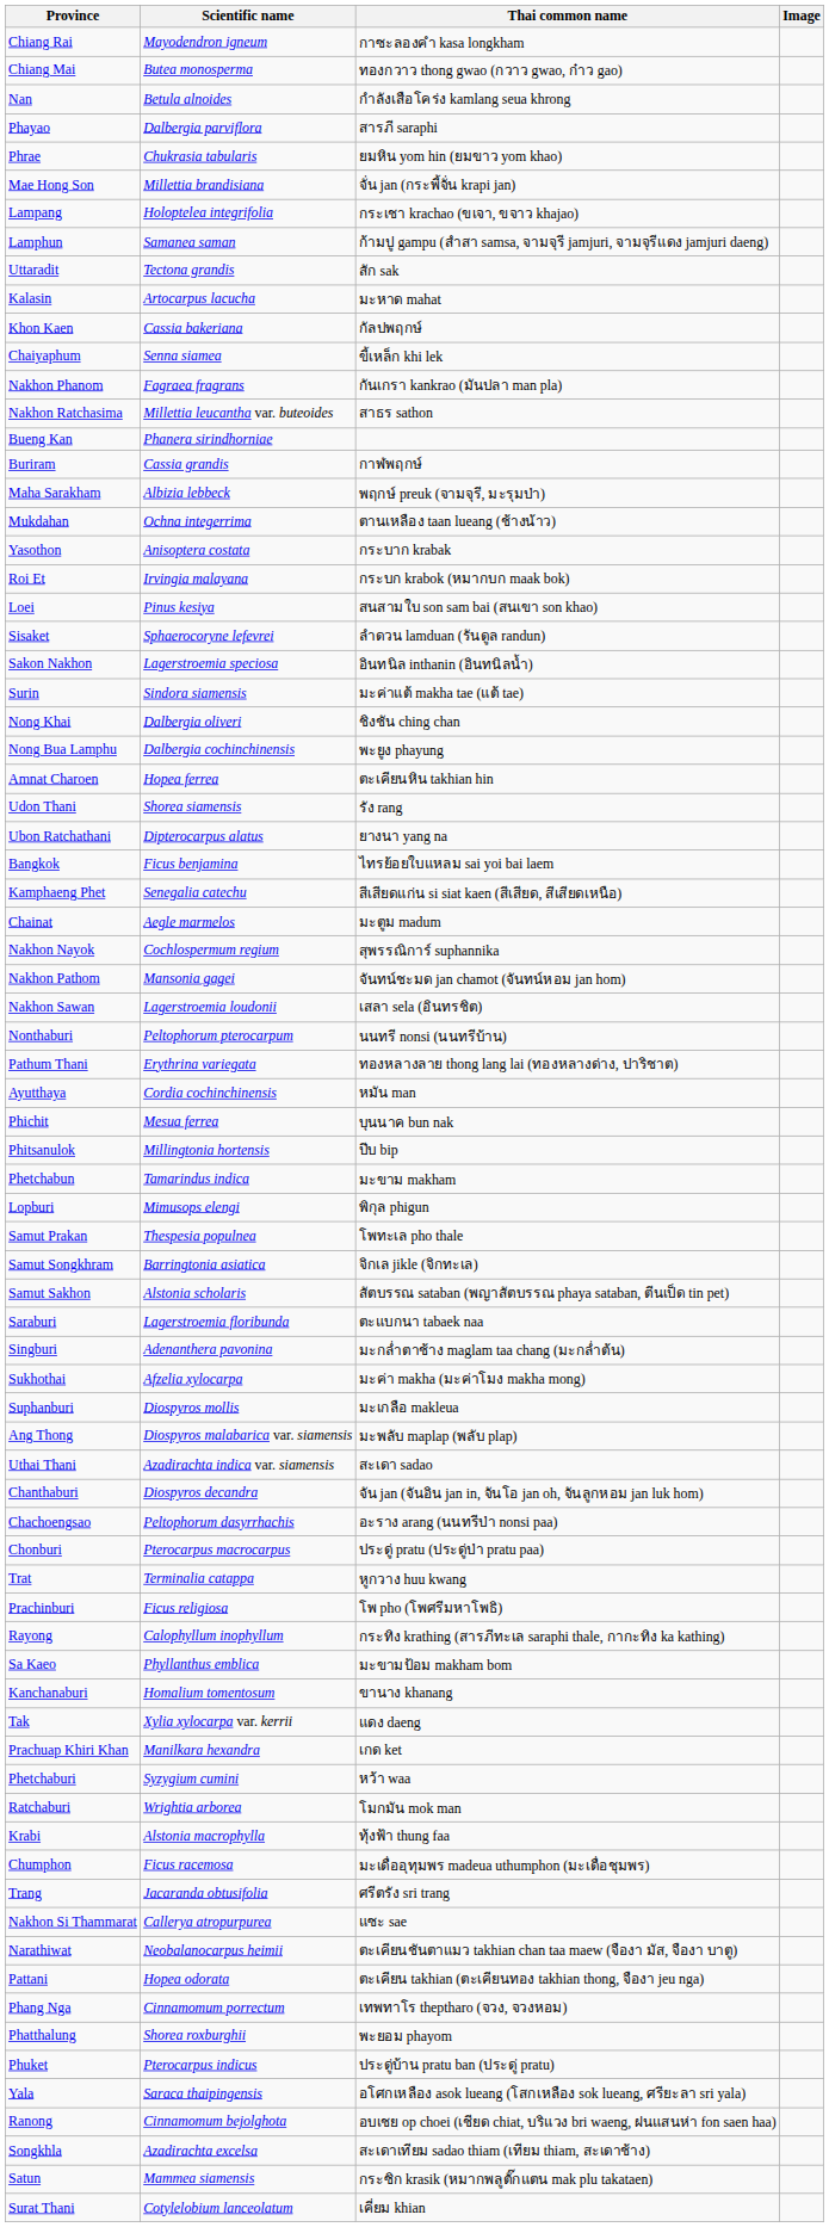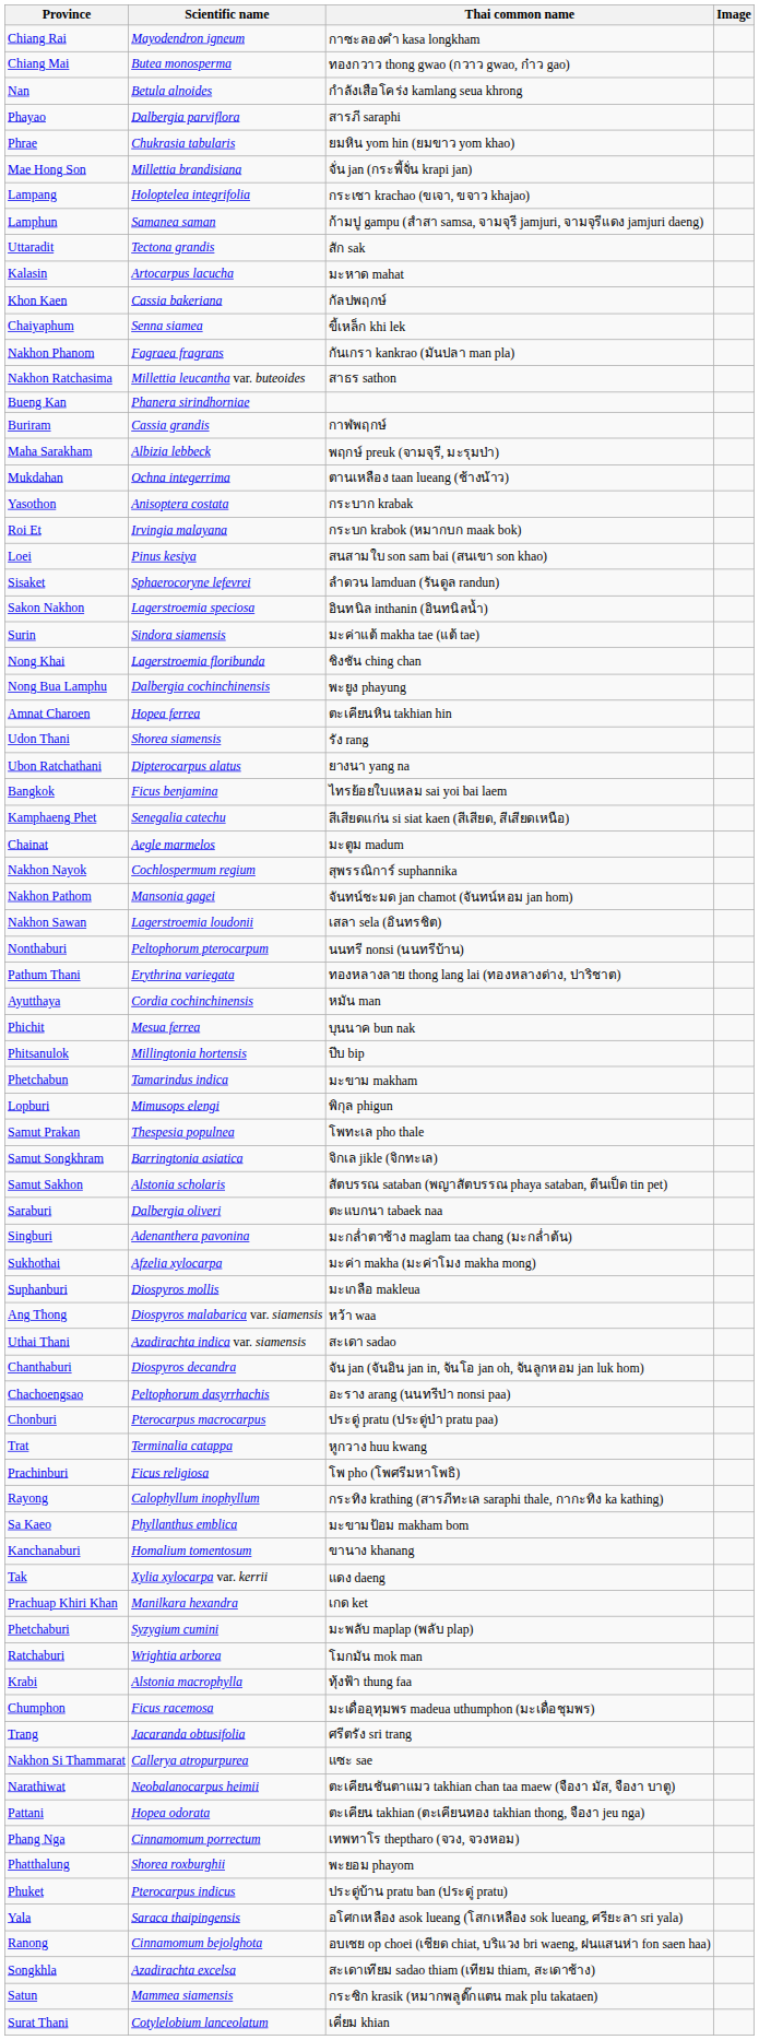 <table class="wikitable sortable">
 <tr>
 <th>Province</th>
 <th>Scientific name</th>
 <th>Thai common name</th>
 <th>Image</th>
 </tr>
 <tr>
 <td><a href='#'>Chiang Rai</a></td>
 <td><em><a href='#'>Mayodendron igneum</a></em></td>
 <td>กาซะลองคำ kasa longkham</td>
 <td></td>
 </tr>
 <tr>
 <td><a href='#'>Chiang Mai</a></td>
 <td><em><a href='#'>Butea monosperma</a></em></td>
 <td>ทองกวาว thong gwao (กวาว gwao, ก๋าว gao)</td>
 <td></td>
 </tr>
 <tr>
 <td><a href='#'>Nan</a></td>
 <td><em><a href='#'>Betula alnoides</a></em></td>
 <td>กำลังเสือโคร่ง kamlang seua khrong</td>
 <td></td>
 </tr>
 <tr>
 <td><a href='#'>Phayao</a></td>
 <td><em><a href='#'>Dalbergia parviflora</a></em></td>
 <td>สารภี saraphi</td>
 <td></td>
 </tr>
 <tr>
 <td><a href='#'>Phrae</a></td>
 <td><em><a href='#'>Chukrasia tabularis</a></em></td>
 <td>ยมหิน yom hin (ยมขาว yom khao)</td>
 <td></td>
 </tr>
 <tr>
 <td><a href='#'>Mae Hong Son</a></td>
 <td><em><a href='#'>Millettia brandisiana</a></em></td>
 <td>จั่น jan (กระพี้จั่น krapi jan)</td>
 <td></td>
 </tr>
 <tr>
 <td><a href='#'>Lampang</a></td>
 <td><em><a href='#'>Holoptelea integrifolia</a></em></td>
 <td>กระเชา krachao (ขเจา, ขจาว khajao)</td>
 <td></td>
 </tr>
 <tr>
 <td><a href='#'>Lamphun</a></td>
 <td><em><a href='#'>Samanea saman</a></em></td>
 <td>ก้ามปู gampu (สำสา samsa, จามจุรี jamjuri, จามจุรีแดง jamjuri daeng)</td>
 <td></td>
 </tr>
 <tr>
 <td><a href='#'>Uttaradit</a></td>
 <td><em><a href='#'>Tectona grandis</a></em></td>
 <td>สัก sak</td>
 <td></td>
 </tr>
 <tr>
 <td><a href='#'>Kalasin</a></td>
 <td><em><a href='#'>Artocarpus lacucha</a></em></td>
 <td>มะหาด mahat</td>
 <td></td>
 </tr>
 <tr>
 <td><a href='#'>Khon Kaen</a></td>
 <td><em><a href='#'>Cassia bakeriana</a></em></td>
 <td>กัลปพฤกษ์</td>
 <td></td>
 </tr>
 <tr>
 <td><a href='#'>Chaiyaphum</a></td>
 <td><em><a href='#'>Senna siamea</a></em></td>
 <td>ขี้เหล็ก khi lek</td>
 <td></td>
 </tr>
 <tr>
 <td><a href='#'>Nakhon Phanom</a></td>
 <td><em><a href='#'>Fagraea fragrans</a></em></td>
 <td>กันเกรา kankrao (มันปลา man pla)</td>
 <td></td>
 </tr>
 <tr>
 <td><a href='#'>Nakhon Ratchasima</a></td>
 <td><em><a href='#'>Millettia leucantha</a></em> var. <em>buteoides</em></td>
 <td>สาธร sathon</td>
 <td></td>
 </tr>
 <tr>
 <td><a href='#'>Bueng Kan</a></td>
 <td><em><a href='#'>Phanera sirindhorniae</a></em></td>
 <td></td>
 <td></td>
 </tr>
 <tr>
 <td><a href='#'>Buriram</a></td>
 <td><em><a href='#'>Cassia grandis</a></em></td>
 <td>กาฬพฤกษ์</td>
 <td></td>
 </tr>
 <tr>
 <td><a href='#'>Maha Sarakham</a></td>
 <td><em><a href='#'>Albizia lebbeck</a></em></td>
 <td>พฤกษ์ preuk (จามจุรี, มะรุมป่า)</td>
 <td></td>
 </tr>
 <tr>
 <td><a href='#'>Mukdahan</a></td>
 <td><em><a href='#'>Ochna integerrima</a></em></td>
 <td>ตานเหลือง taan lueang (ช้างน้าว)</td>
 <td></td>
 </tr>
 <tr>
 <td><a href='#'>Yasothon</a></td>
 <td><em><a href='#'>Anisoptera costata</a></em></td>
 <td>กระบาก krabak</td>
 <td></td>
 </tr>
 <tr>
 <td><a href='#'>Roi Et</a></td>
 <td><em><a href='#'>Irvingia malayana</a></em></td>
 <td>กระบก krabok (หมากบก maak bok)</td>
 <td></td>
 </tr>
 <tr>
 <td><a href='#'>Loei</a></td>
 <td><em><a href='#'>Pinus kesiya</a></em></td>
 <td>สนสามใบ son sam bai (สนเขา son khao)</td>
 <td></td>
 </tr>
 <tr>
 <td><a href='#'>Sisaket</a></td>
 <td><em><a href='#'>Sphaerocoryne lefevrei</a></em></td>
 <td>ลำดวน lamduan (รันดูล randun)</td>
 <td></td>
 </tr>
 <tr>
 <td><a href='#'>Sakon Nakhon</a></td>
 <td><em><a href='#'>Lagerstroemia speciosa</a></em></td>
 <td>อินทนิล inthanin (อินทนิลน้ำ)</td>
 <td></td>
 </tr>
 <tr>
 <td><a href='#'>Surin</a></td>
 <td><em><a href='#'>Sindora siamensis</a></em></td>
 <td>มะค่าแต้ makha tae (แต้ tae)</td>
 <td></td>
 </tr>
 <tr>
 <td><a href='#'>Nong Khai</a></td>
-<td><em><a href='#'>Dalbergia oliveri</a></em></td>
+<td><em><a href='#'>Lagerstroemia floribunda</a></em></td>
 <td>ชิงชัน ching chan</td>
 <td></td>
 </tr>
 <tr>
 <td><a href='#'>Nong Bua Lamphu</a></td>
 <td><em><a href='#'>Dalbergia cochinchinensis</a></em></td>
 <td>พะยูง phayung</td>
 <td></td>
 </tr>
 <tr>
 <td><a href='#'>Amnat Charoen</a></td>
 <td><em><a href='#'>Hopea ferrea</a></em></td>
 <td>ตะเคียนหิน takhian hin</td>
 <td></td>
 </tr>
 <tr>
 <td><a href='#'>Udon Thani</a></td>
 <td><em><a href='#'>Shorea siamensis</a></em></td>
 <td>รัง rang</td>
 <td></td>
 </tr>
 <tr>
 <td><a href='#'>Ubon Ratchathani</a></td>
 <td><em><a href='#'>Dipterocarpus alatus</a></em></td>
 <td>ยางนา yang na</td>
 <td></td>
 </tr>
 <tr>
 <td><a href='#'>Bangkok</a></td>
 <td><em><a href='#'>Ficus benjamina</a></em></td>
 <td>ไทรย้อยใบแหลม sai yoi bai laem</td>
 <td></td>
 </tr>
 <tr>
 <td><a href='#'>Kamphaeng Phet</a></td>
 <td><em><a href='#'>Senegalia catechu</a></em></td>
 <td>สีเสียดแก่น si siat kaen (สีเสียด, สีเสียดเหนือ)</td>
 <td></td>
 </tr>
 <tr>
 <td><a href='#'>Chainat</a></td>
 <td><em><a href='#'>Aegle marmelos</a></em></td>
 <td>มะตูม madum</td>
 <td></td>
 </tr>
 <tr>
 <td><a href='#'>Nakhon Nayok</a></td>
 <td><em><a href='#'>Cochlospermum regium</a></em></td>
 <td>สุพรรณิการ์ suphannika</td>
 <td></td>
 </tr>
 <tr>
 <td><a href='#'>Nakhon Pathom</a></td>
 <td><em><a href='#'>Mansonia gagei</a></em></td>
 <td>จันทน์ชะมด jan chamot (จันทน์หอม jan hom)</td>
 <td></td>
 </tr>
 <tr>
 <td><a href='#'>Nakhon Sawan</a></td>
 <td><em><a href='#'>Lagerstroemia loudonii</a></em></td>
 <td>เสลา sela (อินทรชิต)</td>
 <td></td>
 </tr>
 <tr>
 <td><a href='#'>Nonthaburi</a></td>
 <td><em><a href='#'>Peltophorum pterocarpum</a></em></td>
 <td>นนทรี nonsi (นนทรีบ้าน)</td>
 <td></td>
 </tr>
 <tr>
 <td><a href='#'>Pathum Thani</a></td>
 <td><em><a href='#'>Erythrina variegata</a></em></td>
 <td>ทองหลางลาย thong lang lai (ทองหลางด่าง, ปาริชาต)</td>
 <td></td>
 </tr>
 <tr>
 <td><a href='#'>Ayutthaya</a></td>
 <td><em><a href='#'>Cordia cochinchinensis</a></em></td>
 <td>หมัน man</td>
 <td></td>
 </tr>
 <tr>
 <td><a href='#'>Phichit</a></td>
 <td><em><a href='#'>Mesua ferrea</a></em></td>
 <td>บุนนาค bun nak</td>
 <td></td>
 </tr>
 <tr>
 <td><a href='#'>Phitsanulok</a></td>
 <td><em><a href='#'>Millingtonia hortensis</a></em></td>
 <td>ปีบ bip</td>
 <td></td>
 </tr>
 <tr>
 <td><a href='#'>Phetchabun</a></td>
 <td><em><a href='#'>Tamarindus indica</a></em></td>
 <td>มะขาม makham</td>
 <td></td>
 </tr>
 <tr>
 <td><a href='#'>Lopburi</a></td>
 <td><em><a href='#'>Mimusops elengi</a></em></td>
 <td>พิกุล phigun</td>
 <td></td>
 </tr>
 <tr>
 <td><a href='#'>Samut Prakan</a></td>
 <td><em><a href='#'>Thespesia populnea</a></em></td>
 <td>โพทะเล pho thale</td>
 <td></td>
 </tr>
 <tr>
 <td><a href='#'>Samut Songkhram</a></td>
 <td><em><a href='#'>Barringtonia asiatica</a></em></td>
 <td>จิกเล jikle (จิกทะเล)</td>
 <td></td>
 </tr>
 <tr>
 <td><a href='#'>Samut Sakhon</a></td>
 <td><em><a href='#'>Alstonia scholaris</a></em></td>
 <td>สัตบรรณ sataban (พญาสัตบรรณ phaya sataban, ตีนเป็ด tin pet)</td>
 <td></td>
 </tr>
 <tr>
 <td><a href='#'>Saraburi</a></td>
-<td><em><a href='#'>Lagerstroemia floribunda</a></em></td>
+<td><em><a href='#'>Dalbergia oliveri</a></em></td>
 <td>ตะแบกนา tabaek naa</td>
 <td></td>
 </tr>
 <tr>
 <td><a href='#'>Singburi</a></td>
 <td><em><a href='#'>Adenanthera pavonina</a></em></td>
 <td>มะกล่ำตาช้าง maglam taa chang (มะกล่ำต้น)</td>
 <td></td>
 </tr>
 <tr>
 <td><a href='#'>Sukhothai</a></td>
 <td><em><a href='#'>Afzelia xylocarpa</a></em></td>
 <td>มะค่า makha (มะค่าโมง makha mong)</td>
 <td></td>
 </tr>
 <tr>
 <td><a href='#'>Suphanburi</a></td>
 <td><em><a href='#'>Diospyros mollis</a></em></td>
 <td>มะเกลือ makleua</td>
 <td></td>
 </tr>
 <tr>
 <td><a href='#'>Ang Thong</a></td>
 <td><em><a href='#'>Diospyros malabarica</a></em> var. <em>siamensis</em></td>
-<td>มะพลับ maplap (พลับ plap)</td>
+<td>หว้า waa</td>
 <td></td>
 </tr>
 <tr>
 <td><a href='#'>Uthai Thani</a></td>
 <td><em><a href='#'>Azadirachta indica</a></em> var. <em>siamensis</em></td>
 <td>สะเดา sadao</td>
 <td></td>
 </tr>
 <tr>
 <td><a href='#'>Chanthaburi</a></td>
 <td><em><a href='#'>Diospyros decandra</a></em></td>
 <td>จัน jan (จันอิน jan in, จันโอ jan oh, จันลูกหอม jan luk hom)</td>
 <td></td>
 </tr>
 <tr>
 <td><a href='#'>Chachoengsao</a></td>
 <td><em><a href='#'>Peltophorum dasyrrhachis</a></em></td>
 <td>อะราง arang (นนทรีป่า nonsi paa)</td>
 <td></td>
 </tr>
 <tr>
 <td><a href='#'>Chonburi</a></td>
 <td><em><a href='#'>Pterocarpus macrocarpus</a></em></td>
 <td>ประดู่ pratu (ประดู่ป่า pratu paa)</td>
 <td></td>
 </tr>
 <tr>
 <td><a href='#'>Trat</a></td>
 <td><em><a href='#'>Terminalia catappa</a></em></td>
 <td>หูกวาง huu kwang</td>
 <td></td>
 </tr>
 <tr>
 <td><a href='#'>Prachinburi</a></td>
 <td><em><a href='#'>Ficus religiosa</a></em></td>
 <td>โพ pho (โพศรีมหาโพธิ)</td>
 <td></td>
 </tr>
 <tr>
 <td><a href='#'>Rayong</a></td>
 <td><em><a href='#'>Calophyllum inophyllum</a></em></td>
 <td>กระทิง krathing (สารภีทะเล saraphi thale, กากะทิง ka kathing)</td>
 <td></td>
 </tr>
 <tr>
 <td><a href='#'>Sa Kaeo</a></td>
 <td><em><a href='#'>Phyllanthus emblica</a></em></td>
 <td>มะขามป้อม makham bom</td>
 <td></td>
 </tr>
 <tr>
 <td><a href='#'>Kanchanaburi</a></td>
 <td><em><a href='#'>Homalium tomentosum</a></em></td>
 <td>ขานาง khanang</td>
 <td></td>
 </tr>
 <tr>
 <td><a href='#'>Tak</a></td>
 <td><em><a href='#'>Xylia xylocarpa</a></em> var. <em>kerrii</em></td>
 <td>แดง daeng</td>
 <td></td>
 </tr>
 <tr>
 <td><a href='#'>Prachuap Khiri Khan</a></td>
 <td><em><a href='#'>Manilkara hexandra</a></em></td>
 <td>เกด ket</td>
 <td></td>
 </tr>
 <tr>
 <td><a href='#'>Phetchaburi</a></td>
 <td><em><a href='#'>Syzygium cumini</a></em></td>
-<td>หว้า waa</td>
+<td>มะพลับ maplap (พลับ plap)</td>
 <td></td>
 </tr>
 <tr>
 <td><a href='#'>Ratchaburi</a></td>
 <td><em><a href='#'>Wrightia arborea</a></em></td>
 <td>โมกมัน mok man</td>
 <td></td>
 </tr>
 <tr>
 <td><a href='#'>Krabi</a></td>
 <td><em><a href='#'>Alstonia macrophylla</a></em></td>
 <td>ทุ้งฟ้า thung faa</td>
 <td></td>
 </tr>
 <tr>
 <td><a href='#'>Chumphon</a></td>
 <td><em><a href='#'>Ficus racemosa</a></em></td>
 <td>มะเดื่ออุทุมพร madeua uthumphon (มะเดื่อชุมพร)</td>
 <td></td>
 </tr>
 <tr>
 <td><a href='#'>Trang</a></td>
 <td><em><a href='#'>Jacaranda obtusifolia</a></em></td>
 <td>ศรีตรัง sri trang</td>
 <td></td>
 </tr>
 <tr>
 <td><a href='#'>Nakhon Si Thammarat</a></td>
 <td><em><a href='#'>Callerya atropurpurea</a></em></td>
 <td>แซะ sae</td>
 <td></td>
 </tr>
 <tr>
 <td><a href='#'>Narathiwat</a></td>
 <td><em><a href='#'>Neobalanocarpus heimii</a></em></td>
 <td>ตะเคียนชันตาแมว takhian chan taa maew (จืองา มัส, จืองา บาตู)</td>
 <td></td>
 </tr>
 <tr>
 <td><a href='#'>Pattani</a></td>
 <td><em><a href='#'>Hopea odorata</a></em></td>
 <td>ตะเคียน takhian (ตะเคียนทอง takhian thong, จืองา jeu nga)</td>
 <td></td>
 </tr>
 <tr>
 <td><a href='#'>Phang Nga</a></td>
 <td><em><a href='#'>Cinnamomum porrectum</a></em></td>
 <td>เทพทาโร theptharo (จวง, จวงหอม)</td>
 <td></td>
 </tr>
 <tr>
 <td><a href='#'>Phatthalung</a></td>
 <td><em><a href='#'>Shorea roxburghii</a></em></td>
 <td>พะยอม phayom</td>
 <td></td>
 </tr>
 <tr>
 <td><a href='#'>Phuket</a></td>
 <td><em><a href='#'>Pterocarpus indicus</a></em></td>
 <td>ประดู่บ้าน pratu ban (ประดู่ pratu)</td>
 <td></td>
 </tr>
 <tr>
 <td><a href='#'>Yala</a></td>
 <td><em><a href='#'>Saraca thaipingensis</a></em></td>
 <td>อโศกเหลือง asok lueang (โสกเหลือง sok lueang, ศรียะลา sri yala)</td>
 <td></td>
 </tr>
 <tr>
 <td><a href='#'>Ranong</a></td>
 <td><em><a href='#'>Cinnamomum bejolghota</a></em></td>
 <td>อบเชย op choei (เชียด chiat, บริแวง bri waeng, ฝนแสนห่า fon saen haa)</td>
 <td></td>
 </tr>
 <tr>
 <td><a href='#'>Songkhla</a></td>
 <td><em><a href='#'>Azadirachta excelsa</a></em></td>
 <td>สะเดาเทียม sadao thiam (เทียม thiam, สะเดาช้าง)</td>
 <td></td>
 </tr>
 <tr>
 <td><a href='#'>Satun</a></td>
 <td><em><a href='#'>Mammea siamensis</a></em></td>
 <td>กระซิก krasik (หมากพลูตั๊กแตน mak plu takataen)</td>
 <td></td>
 </tr>
 <tr>
 <td><a href='#'>Surat Thani</a></td>
 <td><em><a href='#'>Cotylelobium lanceolatum</a></em></td>
 <td>เคี่ยม khian</td>
 <td></td>
 </tr>
 </table>
